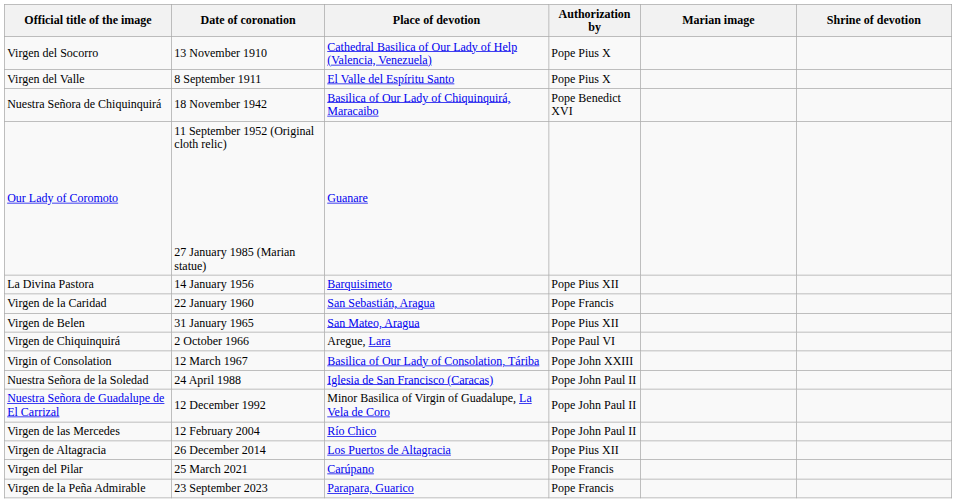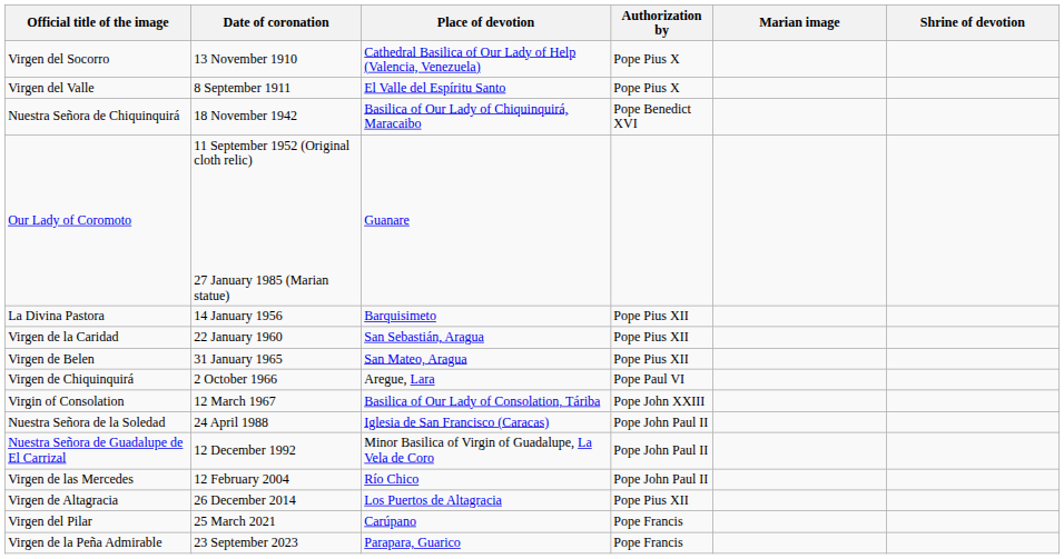 <table class="wikitable sortable" width="100%">
 <tr>
 <th>Official title of the image</th>
 <th data-sort-type="date">Date of coronation</th>
 <th>Place of devotion</th>
 <th>Authorization by</th>
 <th width=200px class=unsortable>Marian image</th>
 <th width=200px class=unsortable>Shrine of devotion</th>
 </tr>
 <tr>
 <td>Virgen del Socorro</td>
 <td>13 November 1910</td>
 <td><a href='#'>Cathedral Basilica of Our Lady of Help (Valencia, Venezuela)</a></td>
 <td>Pope Pius X</td>
 <td></td>
 <td></td>
 </tr>
 <tr>
 <td>Virgen del Valle</td>
 <td>8 September 1911</td>
 <td><a href='#'>El Valle del Espíritu Santo</a></td>
 <td>Pope Pius X</td>
 <td></td>
 <td></td>
 </tr>
 <tr>
 <td>Nuestra Señora de Chiquinquirá</td>
 <td>18 November 1942</td>
 <td><a href='#'>Basilica of Our Lady of Chiquinquirá, Maracaibo</a></td>
 <td>Pope Benedict XVI</td>
 <td></td>
 <td></td>
 </tr>
 <tr>
 <td><a href='#'>Our Lady of Coromoto</a></td>
 <td>11 September 1952 (Original cloth relic)<br> <br><br> <br> <br><br> <br><br>27 January 1985 (Marian statue)</td>
 <td><a href='#'>Guanare</a></td>
 <td></td>
 <td><br></td>
 <td></td>
 </tr>
 <tr>
 <td>La Divina Pastora</td>
 <td>14 January 1956</td>
 <td><a href='#'>Barquisimeto</a></td>
 <td>Pope Pius XII</td>
 <td></td>
 <td></td>
 </tr>
 <tr>
 <td>Virgen de la Caridad</td>
 <td>22 January 1960</td>
 <td><a href='#'>San Sebastián, Aragua</a></td>
-<td>Pope Francis</td>
+<td>Pope Pius XII</td>
 <td></td>
 <td></td>
 </tr>
 <tr>
 <td>Virgen de Belen</td>
 <td>31 January 1965</td>
 <td><a href='#'>San Mateo, Aragua</a></td>
 <td>Pope Pius XII</td>
 <td></td>
 <td></td>
 </tr>
 <tr>
 <td>Virgen de Chiquinquirá</td>
 <td>2 October 1966</td>
 <td>Aregue, <a href='#'>Lara</a></td>
 <td>Pope Paul VI</td>
 <td></td>
 <td></td>
 </tr>
 <tr>
 <td>Virgin of Consolation</td>
 <td>12 March 1967</td>
 <td><a href='#'>Basilica of Our Lady of Consolation, Táriba</a></td>
 <td>Pope John XXIII</td>
 <td></td>
 <td></td>
 </tr>
 <tr>
 <td>Nuestra Señora de la Soledad</td>
 <td>24 April 1988</td>
 <td><a href='#'>Iglesia de San Francisco (Caracas)</a></td>
 <td>Pope John Paul II</td>
 <td></td>
 <td></td>
 </tr>
 <tr>
 <td><a href='#'>Nuestra Señora de Guadalupe de El Carrizal</a></td>
 <td>12 December 1992</td>
 <td>Minor Basilica of Virgin of Guadalupe, <a href='#'>La Vela de Coro</a></td>
 <td>Pope John Paul II</td>
 <td></td>
 <td></td>
 </tr>
 <tr>
 <td>Virgen de las Mercedes</td>
 <td>12 February 2004</td>
 <td><a href='#'>Río Chico</a></td>
 <td>Pope John Paul II</td>
 <td></td>
 <td></td>
 </tr>
 <tr>
 <td>Virgen de Altagracia</td>
 <td>26 December 2014</td>
 <td><a href='#'>Los Puertos de Altagracia</a></td>
 <td>Pope Pius XII</td>
 <td></td>
 <td></td>
 </tr>
 <tr>
 <td>Virgen del Pilar</td>
 <td>25 March 2021</td>
 <td><a href='#'>Carúpano</a></td>
 <td>Pope Francis</td>
 <td></td>
 <td></td>
 </tr>
 <tr>
 <td>Virgen de la Peña Admirable</td>
 <td>23 September 2023</td>
 <td><a href='#'>Parapara, Guarico</a></td>
 <td>Pope Francis</td>
 <td></td>
 <td></td>
 </tr>
 </table>
